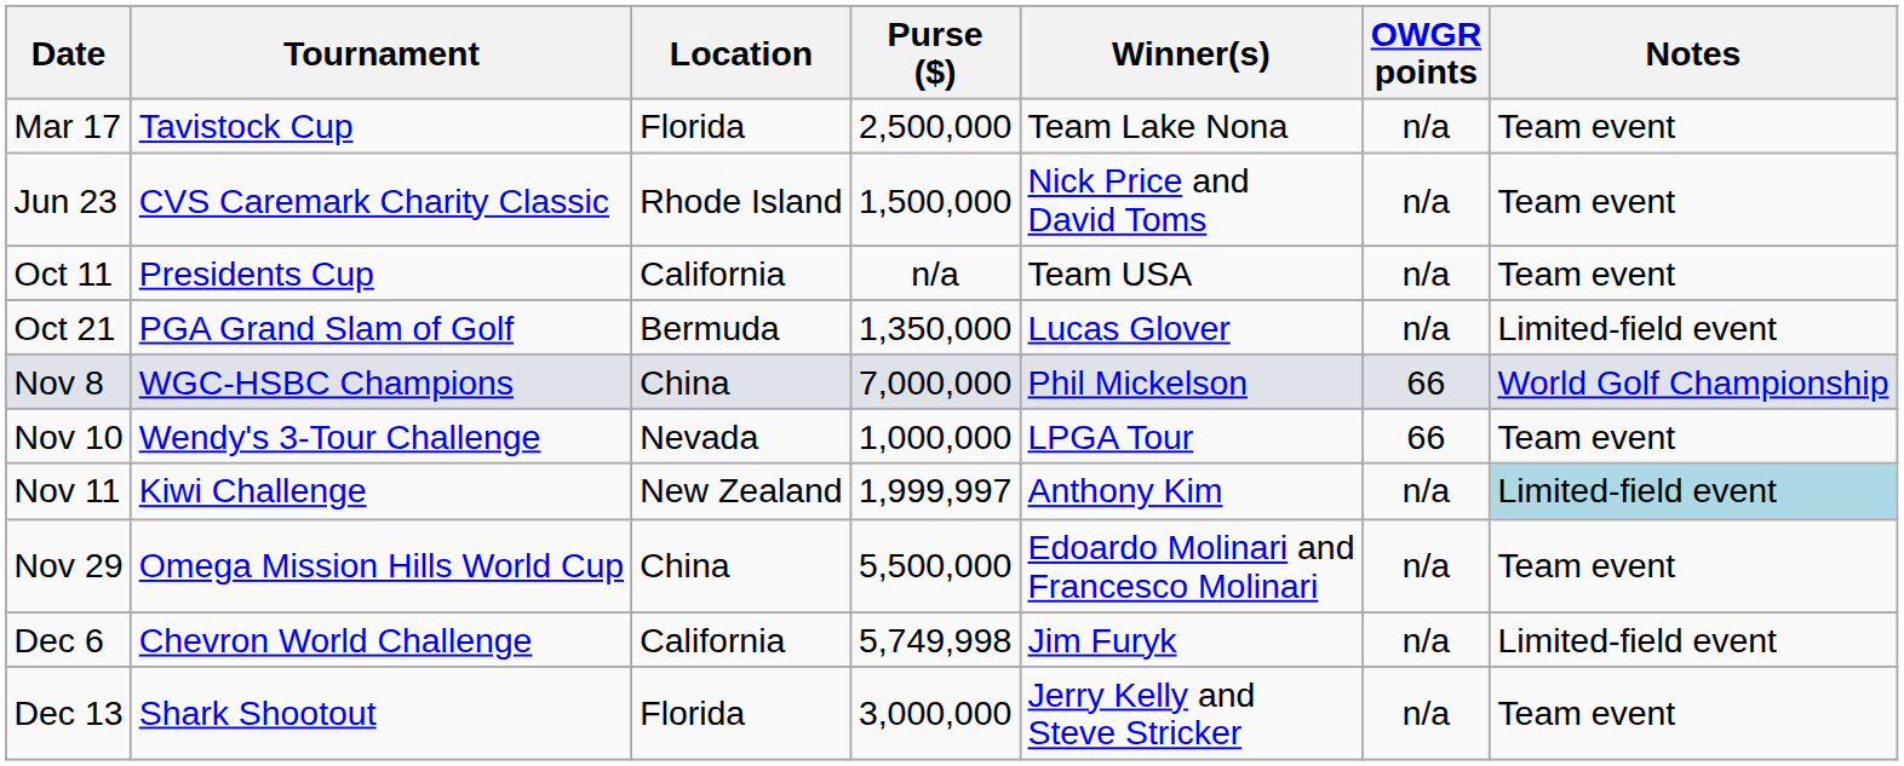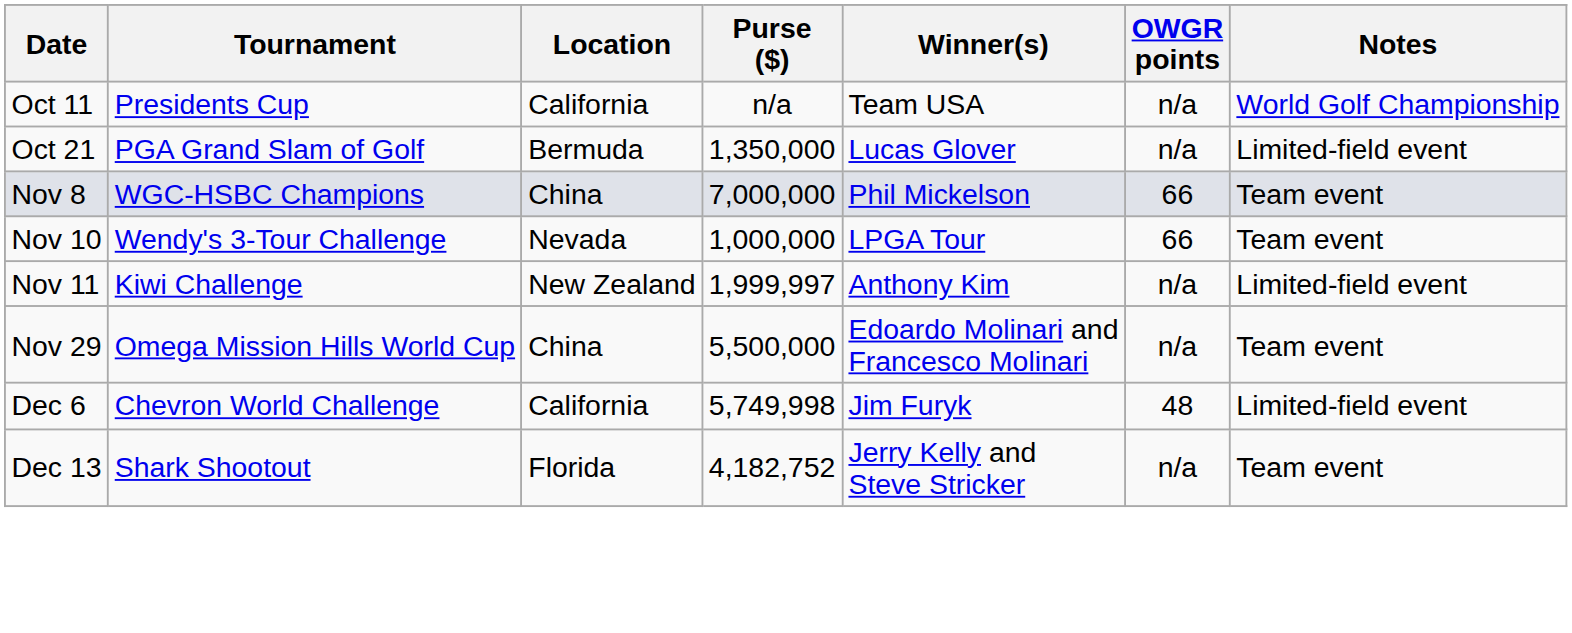 <table class="wikitable" style="font-size:95%">
 <tr>
 <th>Date</th>
 <th>Tournament</th>
 <th>Location</th>
 <th>Purse<br>($)</th>
 <th>Winner(s)</th>
 <th><a href='#'>OWGR</a><br>points</th>
 <th>Notes</th>
 </tr>
 <tr>
-<td>Mar 17</td>
-<td><a href='#'>Tavistock Cup</a></td>
-<td>Florida</td>
-<td align=right>2,500,000</td>
-<td>Team Lake Nona</td>
-<td align=center>n/a</td>
-<td>Team event</td>
-</tr>
-<tr>
-<td>Jun 23</td>
-<td><a href='#'>CVS Caremark Charity Classic</a></td>
-<td>Rhode Island</td>
-<td align=right>1,500,000</td>
-<td> <a href='#'>Nick Price</a> and<br> <a href='#'>David Toms</a></td>
-<td align=center>n/a</td>
-<td>Team event</td>
-</tr>
-<tr>
 <td>Oct 11</td>
 <td><a href='#'>Presidents Cup</a></td>
 <td>California</td>
 <td align=center>n/a</td>
 <td> Team USA</td>
 <td align=center>n/a</td>
-<td>Team event</td>
+<td><a href='#'>World Golf Championship</a></td>
 </tr>
 <tr>
 <td>Oct 21</td>
 <td><a href='#'>PGA Grand Slam of Golf</a></td>
 <td>Bermuda</td>
 <td align=right>1,350,000</td>
 <td> <a href='#'>Lucas Glover</a></td>
 <td align=center>n/a</td>
 <td>Limited-field event</td>
 </tr>
 <tr style="background:#dfe2e9;">
 <td>Nov 8</td>
 <td><a href='#'>WGC-HSBC Champions</a></td>
 <td>China</td>
 <td align=right>7,000,000</td>
 <td> <a href='#'>Phil Mickelson</a></td>
 <td align=center>66</td>
-<td><a href='#'>World Golf Championship</a></td>
+<td>Team event</td>
 </tr>
 <tr>
 <td>Nov 10</td>
 <td><a href='#'>Wendy's 3-Tour Challenge</a></td>
 <td>Nevada</td>
 <td align=right>1,000,000</td>
 <td><a href='#'>LPGA Tour</a></td>
 <td align=center>66</td>
 <td>Team event</td>
 </tr>
 <tr>
 <td>Nov 11</td>
 <td><a href='#'>Kiwi Challenge</a></td>
 <td>New Zealand</td>
 <td align=right>1,999,997</td>
 <td> <a href='#'>Anthony Kim</a></td>
 <td align=center>n/a</td>
-<td style="background: lightblue;">Limited-field event</td>
+<td>Limited-field event</td>
 </tr>
 <tr>
 <td>Nov 29</td>
 <td><a href='#'>Omega Mission Hills World Cup</a></td>
 <td>China</td>
 <td align=right>5,500,000</td>
 <td> <a href='#'>Edoardo Molinari</a> and<br> <a href='#'>Francesco Molinari</a></td>
 <td align=center>n/a</td>
 <td>Team event</td>
 </tr>
 <tr>
 <td>Dec 6</td>
 <td><a href='#'>Chevron World Challenge</a></td>
 <td>California</td>
 <td align=right>5,749,998</td>
 <td> <a href='#'>Jim Furyk</a></td>
-<td align=center>n/a</td>
+<td align=center>48</td>
 <td>Limited-field event</td>
 </tr>
 <tr>
 <td>Dec 13</td>
 <td><a href='#'>Shark Shootout</a></td>
 <td>Florida</td>
-<td align=right>3,000,000</td>
+<td align=right>4,182,752</td>
 <td> <a href='#'>Jerry Kelly</a> and<br> <a href='#'>Steve Stricker</a></td>
 <td align=center>n/a</td>
 <td>Team event</td>
 </tr>
 </table>
